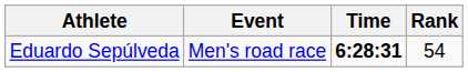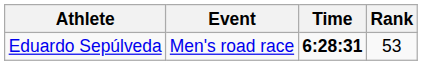 <table class=wikitable style=font-size:90%;text-align:center>
 <tr>
 <th>Athlete</th>
 <th>Event</th>
 <th>Time</th>
 <th>Rank</th>
 </tr>
 <tr align=center>
 <td align=left><a href='#'>Eduardo Sepúlveda</a></td>
 <td align=left><a href='#'>Men's road race</a></td>
 <td><strong>6:28:31</strong></td>
-<td>54</td>
+<td>53</td>
 </tr>
 </table>
